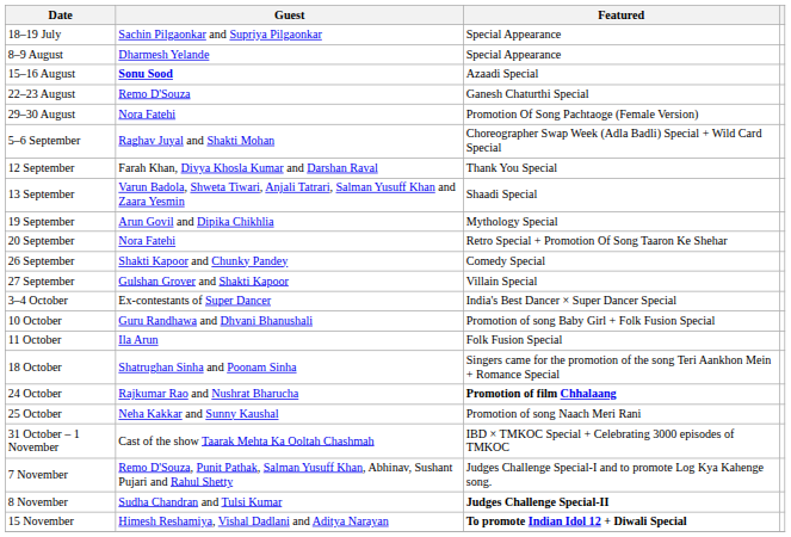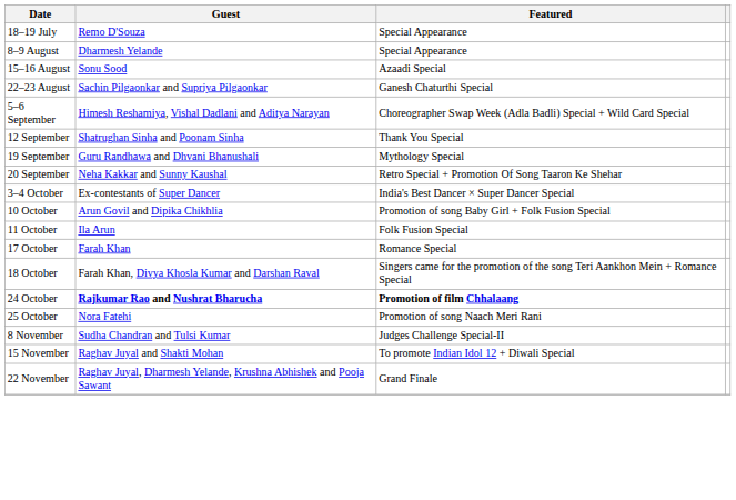 <table class="wikitable" style="font-size:85%; background: white; width:100%;">
 <tr>
 <th>Date</th>
 <th>Guest</th>
 <th>Featured</th>
 <th scope="col" class="unsortable"></th>
 </tr>
 <tr>
 <td>18–19 July</td>
-<td><a href='#'>Sachin Pilgaonkar</a> and <a href='#'>Supriya Pilgaonkar</a></td>
+<td><a href='#'>Remo D'Souza</a></td>
 <td>Special Appearance</td>
 <td></td>
 </tr>
 <tr>
 <td>8–9 August</td>
 <td><a href='#'>Dharmesh Yelande</a></td>
 <td>Special Appearance</td>
 <td></td>
 </tr>
 <tr>
 <td>15–16 August</td>
-<td><strong><a href='#'>Sonu Sood</a></strong></td>
+<td><a href='#'>Sonu Sood</a></td>
 <td>Azaadi Special</td>
 <td></td>
 </tr>
 <tr>
 <td>22–23 August</td>
-<td><a href='#'>Remo D'Souza</a></td>
+<td><a href='#'>Sachin Pilgaonkar</a> and <a href='#'>Supriya Pilgaonkar</a></td>
 <td>Ganesh Chaturthi Special</td>
 <td></td>
 </tr>
 <tr>
-<td>29–30 August</td>
-<td><a href='#'>Nora Fatehi</a></td>
-<td>Promotion Of Song Pachtaoge (Female Version)</td>
-<td></td>
-</tr>
-<tr>
 <td>5–6 September</td>
-<td><a href='#'>Raghav Juyal</a> and <a href='#'>Shakti Mohan</a></td>
+<td><a href='#'>Himesh Reshamiya</a>, <a href='#'>Vishal Dadlani</a> and <a href='#'>Aditya Narayan</a></td>
 <td>Choreographer Swap Week (Adla Badli) Special + Wild Card Special</td>
 <td></td>
 </tr>
 <tr>
 <td>12 September</td>
-<td>Farah Khan, <a href='#'>Divya Khosla Kumar</a> and <a href='#'>Darshan Raval</a></td>
+<td><a href='#'>Shatrughan Sinha</a> and <a href='#'>Poonam Sinha</a></td>
 <td>Thank You Special</td>
 <td></td>
 </tr>
 <tr>
-<td>13 September</td>
-<td><a href='#'>Varun Badola</a>, <a href='#'>Shweta Tiwari</a>, <a href='#'>Anjali Tatrari</a>, <a href='#'>Salman Yusuff Khan</a> and <a href='#'>Zaara Yesmin</a></td>
-<td>Shaadi Special</td>
-<td></td>
-</tr>
-<tr>
 <td>19 September</td>
-<td><a href='#'>Arun Govil</a> and <a href='#'>Dipika Chikhlia</a></td>
+<td><a href='#'>Guru Randhawa</a> and <a href='#'>Dhvani Bhanushali</a></td>
 <td>Mythology Special</td>
 <td></td>
 </tr>
 <tr>
 <td>20 September</td>
-<td><a href='#'>Nora Fatehi</a></td>
+<td><a href='#'>Neha Kakkar</a> and <a href='#'>Sunny Kaushal</a></td>
 <td>Retro Special + Promotion Of Song Taaron Ke Shehar</td>
-<td></td>
-</tr>
-<tr>
-<td>26 September</td>
-<td><a href='#'>Shakti Kapoor</a> and <a href='#'>Chunky Pandey</a></td>
-<td>Comedy Special</td>
-<td></td>
-</tr>
-<tr>
-<td>27 September</td>
-<td><a href='#'>Gulshan Grover</a> and <a href='#'>Shakti Kapoor</a></td>
-<td>Villain Special</td>
 <td></td>
 </tr>
 <tr>
 <td>3–4 October</td>
 <td>Ex-contestants of <a href='#'>Super Dancer</a></td>
 <td>India's Best Dancer  × Super Dancer Special</td>
 <td></td>
 </tr>
 <tr>
 <td>10 October</td>
-<td><a href='#'>Guru Randhawa</a> and <a href='#'>Dhvani Bhanushali</a></td>
+<td><a href='#'>Arun Govil</a> and <a href='#'>Dipika Chikhlia</a></td>
 <td>Promotion of song Baby Girl + Folk Fusion Special</td>
 <td></td>
 </tr>
 <tr>
 <td>11 October</td>
 <td><a href='#'>Ila Arun</a></td>
 <td>Folk Fusion Special</td>
 <td></td>
 </tr>
 <tr>
+<td>17 October</td>
+<td><a href='#'>Farah Khan</a></td>
+<td>Romance Special</td>
+<td></td>
+</tr>
+<tr>
 <td>18 October</td>
-<td><a href='#'>Shatrughan Sinha</a> and <a href='#'>Poonam Sinha</a></td>
+<td>Farah Khan, <a href='#'>Divya Khosla Kumar</a> and <a href='#'>Darshan Raval</a></td>
 <td>Singers came for the promotion of the song Teri Aankhon Mein + Romance Special</td>
 <td></td>
 </tr>
 <tr>
 <td>24 October</td>
-<td><a href='#'>Rajkumar Rao</a> and <a href='#'>Nushrat Bharucha</a></td>
+<td><strong><a href='#'>Rajkumar Rao</a> and <a href='#'>Nushrat Bharucha</a></strong></td>
 <td><strong>Promotion of film <a href='#'>Chhalaang</a></strong></td>
 <td></td>
 </tr>
 <tr>
 <td>25 October</td>
-<td><a href='#'>Neha Kakkar</a> and <a href='#'>Sunny Kaushal</a></td>
+<td><a href='#'>Nora Fatehi</a></td>
 <td>Promotion of song Naach Meri Rani</td>
-<td></td>
-</tr>
-<tr>
-<td>31 October – 1 November</td>
-<td>Cast of the show <a href='#'>Taarak Mehta Ka Ooltah Chashmah</a></td>
-<td>IBD × TMKOC Special + Celebrating 3000 episodes of TMKOC</td>
-<td></td>
-</tr>
-<tr>
-<td>7 November</td>
-<td><a href='#'>Remo D'Souza</a>, <a href='#'>Punit Pathak</a>, <a href='#'>Salman Yusuff Khan</a>, Abhinav, Sushant Pujari and <a href='#'>Rahul Shetty</a></td>
-<td>Judges Challenge Special-I and to promote Log Kya Kahenge song.</td>
 <td></td>
 </tr>
 <tr>
 <td>8 November</td>
 <td><a href='#'>Sudha Chandran</a> and <a href='#'>Tulsi Kumar</a></td>
-<td><strong>Judges Challenge Special-II</strong></td>
+<td>Judges Challenge Special-II</td>
 <td></td>
 </tr>
 <tr>
 <td>15 November</td>
-<td><a href='#'>Himesh Reshamiya</a>, <a href='#'>Vishal Dadlani</a> and <a href='#'>Aditya Narayan</a></td>
-<td><strong>To promote <a href='#'>Indian Idol 12</a> + Diwali Special</strong></td>
+<td><a href='#'>Raghav Juyal</a> and <a href='#'>Shakti Mohan</a></td>
+<td>To promote <a href='#'>Indian Idol 12</a> + Diwali Special</td>
+<td></td>
+</tr>
+<tr>
+<td>22 November</td>
+<td><a href='#'>Raghav Juyal</a>, <a href='#'>Dharmesh Yelande</a>, <a href='#'>Krushna Abhishek</a> and <a href='#'>Pooja Sawant</a></td>
+<td>Grand Finale</td>
 <td></td>
 </tr>
 <tr>
 </tr>
 </table>
